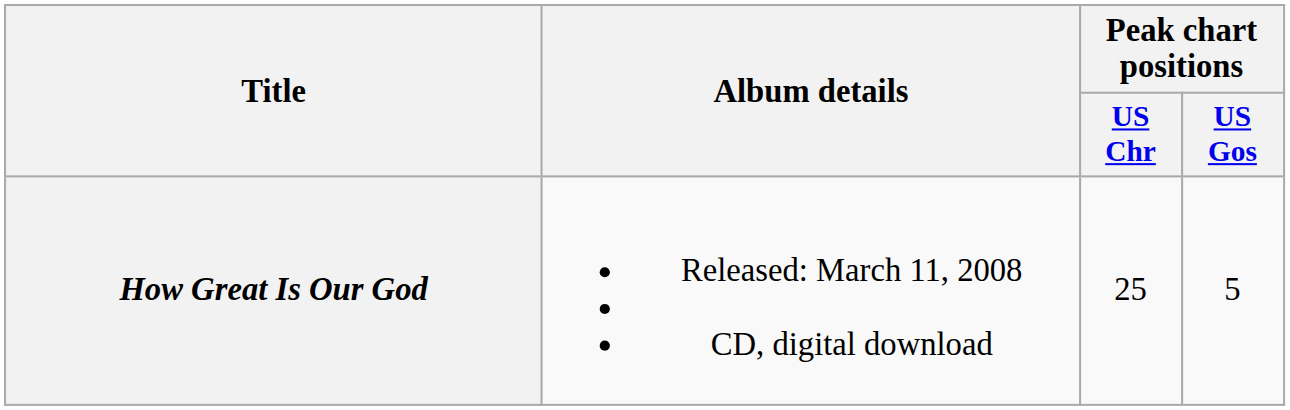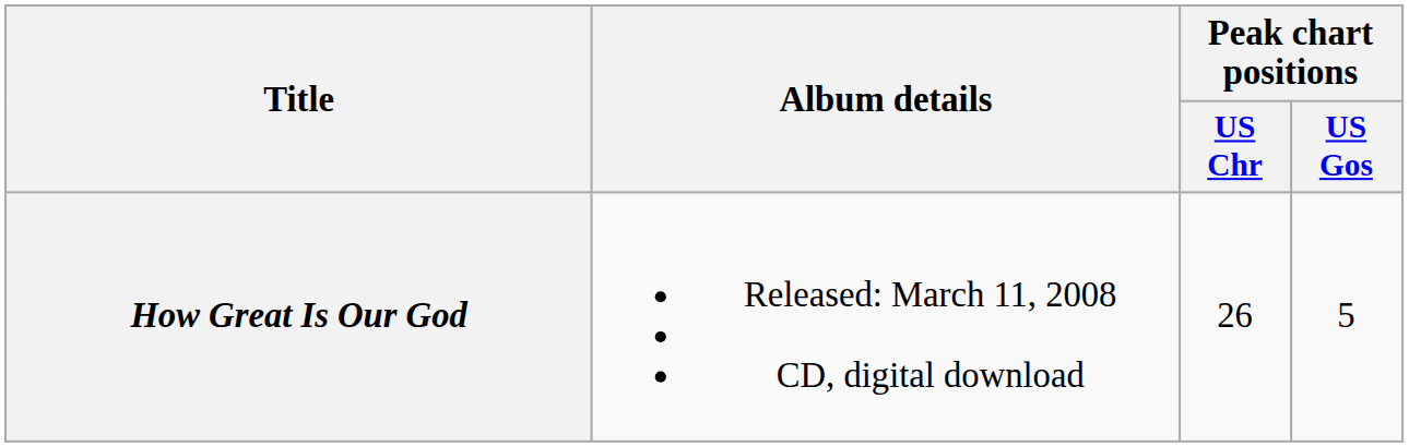 <table class="wikitable plainrowheaders" style="text-align:center;">
 <tr>
 <th scope="col" rowspan="2" style="width:16em;">Title</th>
 <th scope="col" rowspan="2" style="width:16em;">Album details</th>
 <th scope="col" colspan="2">Peak chart positions</th>
 </tr>
 <tr>
 <th style="width:3em; font-size:90%"><a href='#'>US<br>Chr</a></th>
 <th style="width:3em; font-size:90%"><a href='#'>US<br>Gos</a></th>
 </tr>
 <tr>
 <th scope="row"><em>How Great Is Our God</em></th>
 <td><br><ul><li>Released: March 11, 2008</li><li></li><li>CD, digital download</li></ul></td>
-<td>25</td>
+<td>26</td>
 <td>5</td>
 </tr>
 </table>
